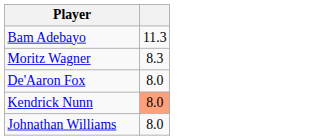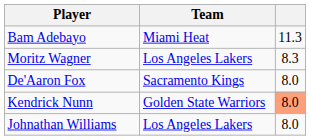 <table class="wikitable" style="text-align:left">
 <tr>
 <th width="150px">Player</th>
+<th width="150px">Team</th>
 <th width="25px"></th>
 </tr>
 <tr>
 <td><a href='#'>Bam Adebayo</a></td>
+<td><a href='#'>Miami Heat</a></td>
 <td align="center">11.3</td>
 </tr>
 <tr>
 <td><a href='#'>Moritz Wagner</a></td>
+<td><a href='#'>Los Angeles Lakers</a></td>
 <td align="center">8.3</td>
 </tr>
 <tr>
 <td><a href='#'>De'Aaron Fox</a></td>
+<td><a href='#'>Sacramento Kings</a></td>
 <td align="center">8.0</td>
 </tr>
 <tr>
 <td><a href='#'>Kendrick Nunn</a></td>
+<td><a href='#'>Golden State Warriors</a></td>
 <td align="center" style="background: lightsalmon;">8.0</td>
 </tr>
 <tr>
 <td><a href='#'>Johnathan Williams</a></td>
+<td><a href='#'>Los Angeles Lakers</a></td>
 <td align="center">8.0</td>
 </tr>
 </table>
